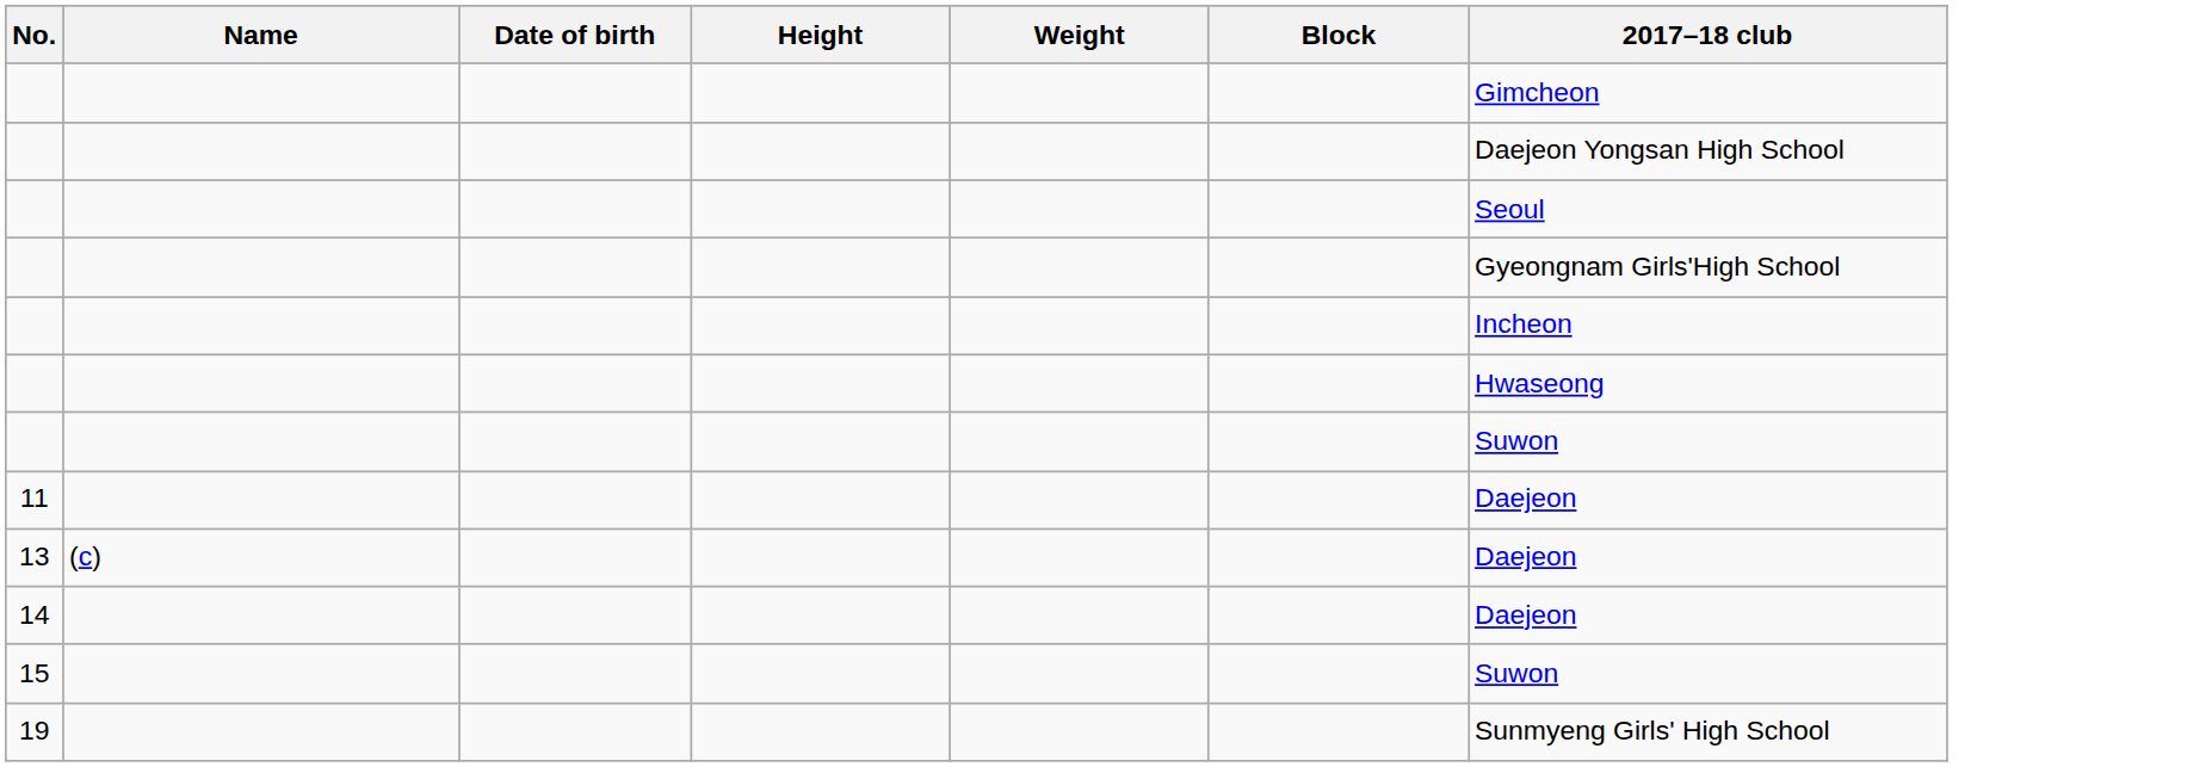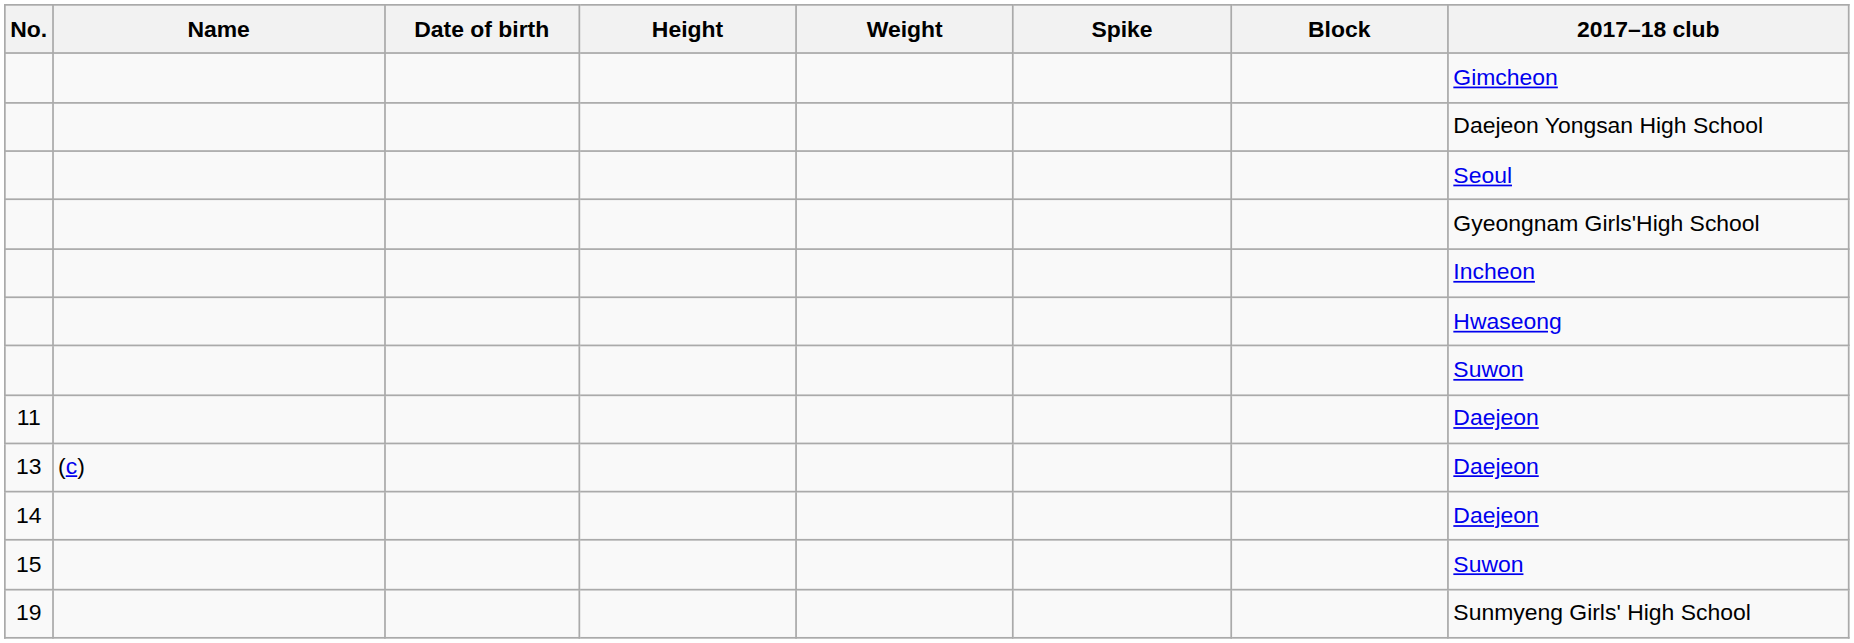 <table class="wikitable sortable" style= "text-align:center; font-size: 10pt; line-height:22px;">
 <tr>
 <th>No.</th>
 <th style="width:14em">Name</th>
 <th style="width:8em">Date of birth</th>
 <th style="width:9em">Height</th>
 <th style="width:9em">Weight</th>
+<th style="width:9em">Spike</th>
 <th style="width:9em">Block</th>
 <th style="width:17em">2017–18 club</th>
 </tr>
 <tr>
 <td></td>
 <td align=left></td>
 <td align=right></td>
+<td></td>
 <td></td>
 <td></td>
 <td></td>
 <td align="left"> <a href='#'>Gimcheon</a></td>
 </tr>
 <tr>
 <td></td>
 <td align=left></td>
 <td align=right></td>
 <td></td>
 <td></td>
 <td></td>
+<td></td>
 <td align="left"> Daejeon Yongsan High School</td>
 </tr>
 <tr>
 <td></td>
 <td align=left></td>
 <td align=right></td>
+<td></td>
 <td></td>
 <td></td>
 <td></td>
 <td align="left"> <a href='#'>Seoul</a></td>
 </tr>
 <tr>
 <td></td>
 <td align=left></td>
 <td align=right></td>
 <td></td>
 <td></td>
 <td></td>
+<td></td>
 <td align="left"> Gyeongnam Girls'High School</td>
 </tr>
 <tr>
 <td></td>
 <td align=left></td>
 <td align=right></td>
+<td></td>
 <td></td>
 <td></td>
 <td></td>
 <td align="left"> <a href='#'>Incheon</a></td>
 </tr>
 <tr>
 <td></td>
 <td align=left></td>
 <td align=right></td>
 <td></td>
 <td></td>
 <td></td>
+<td></td>
 <td align="left"> <a href='#'>Hwaseong</a></td>
 </tr>
 <tr>
 <td></td>
 <td align=left></td>
 <td align=right></td>
+<td></td>
 <td></td>
 <td></td>
 <td></td>
 <td align="left"> <a href='#'>Suwon</a></td>
 </tr>
 <tr>
 <td>11</td>
 <td align=left></td>
 <td align=right></td>
 <td></td>
 <td></td>
 <td></td>
+<td></td>
 <td align="left"> <a href='#'>Daejeon</a></td>
 </tr>
 <tr>
 <td>13</td>
 <td align=left> (<a href='#'>c</a>)</td>
 <td align=right></td>
+<td></td>
 <td></td>
 <td></td>
 <td></td>
 <td align="left"> <a href='#'>Daejeon</a></td>
 </tr>
 <tr>
 <td>14</td>
 <td align=left></td>
 <td align=right></td>
 <td></td>
 <td></td>
 <td></td>
+<td></td>
 <td align=left> <a href='#'>Daejeon</a></td>
 </tr>
 <tr>
 <td>15</td>
 <td align=left></td>
 <td align=right></td>
+<td></td>
 <td></td>
 <td></td>
 <td></td>
 <td align="left"> <a href='#'>Suwon</a></td>
 </tr>
 <tr>
 <td>19</td>
 <td align=left></td>
 <td align=right></td>
 <td></td>
 <td></td>
 <td></td>
+<td></td>
 <td align="left">  Sunmyeng Girls' High School</td>
 </tr>
 </table>
